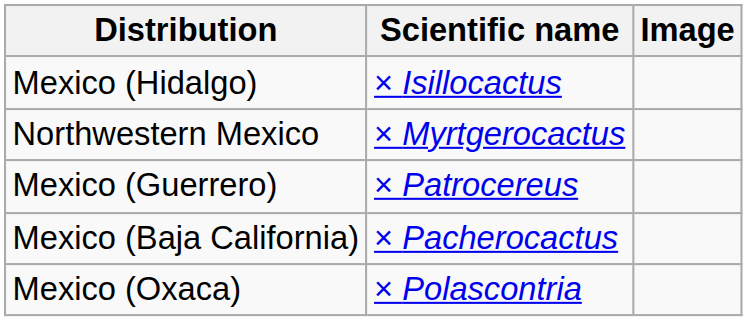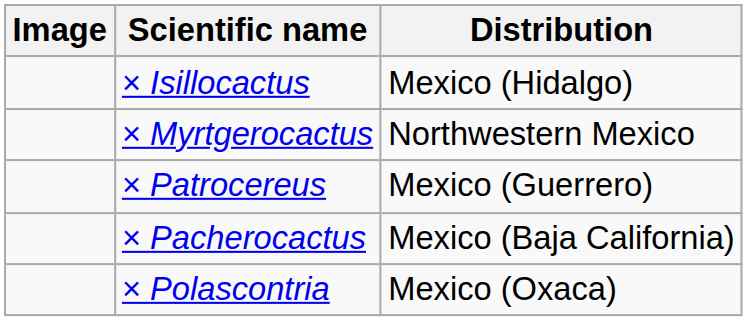 <table class="wikitable">
 <tr>
+<th>Image</th>
+<th>Scientific name</th>
 <th>Distribution</th>
-<th>Scientific name</th>
-<th>Image</th>
 </tr>
 <tr>
+<td></td>
+<td><a href='#'>× <em>Isillocactus</em></a> </td>
 <td>Mexico (Hidalgo)</td>
-<td><a href='#'>× <em>Isillocactus</em></a> </td>
-<td></td>
 </tr>
 <tr>
+<td></td>
+<td><a href='#'>× <em>Myrtgerocactus</em></a> </td>
 <td>Northwestern Mexico</td>
-<td><a href='#'>× <em>Myrtgerocactus</em></a> </td>
-<td></td>
 </tr>
 <tr>
+<td></td>
+<td><a href='#'>× <em>Patrocereus</em></a> </td>
 <td>Mexico (Guerrero)</td>
-<td><a href='#'>× <em>Patrocereus</em></a> </td>
-<td></td>
 </tr>
 <tr>
+<td></td>
+<td><a href='#'>× <em>Pacherocactus</em></a> </td>
 <td>Mexico (Baja California)</td>
-<td><a href='#'>× <em>Pacherocactus</em></a> </td>
-<td></td>
 </tr>
 <tr>
+<td></td>
+<td><a href='#'>× <em>Polascontria</em></a> </td>
 <td>Mexico (Oxaca)</td>
-<td><a href='#'>× <em>Polascontria</em></a> </td>
-<td></td>
 </tr>
 </table>
